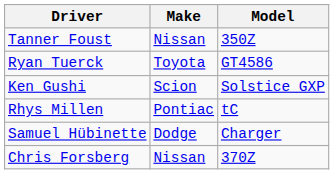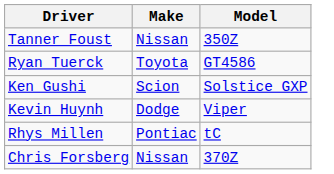 <table class="wikitable">
 <tr>
 <th>Driver</th>
 <th>Make</th>
 <th>Model</th>
 </tr>
 <tr>
 <td><a href='#'>Tanner Foust</a></td>
 <td><a href='#'>Nissan</a></td>
 <td><a href='#'>350Z</a></td>
 </tr>
 <tr>
 <td><a href='#'>Ryan Tuerck</a></td>
 <td><a href='#'>Toyota</a></td>
 <td><a href='#'>GT4586</a></td>
 </tr>
 <tr>
 <td><a href='#'>Ken Gushi</a></td>
 <td><a href='#'>Scion</a></td>
 <td><a href='#'>Solstice GXP</a></td>
 </tr>
 <tr>
+<td><a href='#'>Kevin Huynh</a></td>
+<td><a href='#'>Dodge</a></td>
+<td><a href='#'>Viper</a></td>
+</tr>
+<tr>
 <td><a href='#'>Rhys Millen</a></td>
 <td><a href='#'>Pontiac</a></td>
 <td><a href='#'>tC</a></td>
-</tr>
-<tr>
-<td><a href='#'>Samuel Hübinette</a></td>
-<td><a href='#'>Dodge</a></td>
-<td><a href='#'>Charger</a></td>
 </tr>
 <tr>
 <td><a href='#'>Chris Forsberg</a></td>
 <td><a href='#'>Nissan</a></td>
 <td><a href='#'>370Z</a></td>
 </tr>
 </table>
